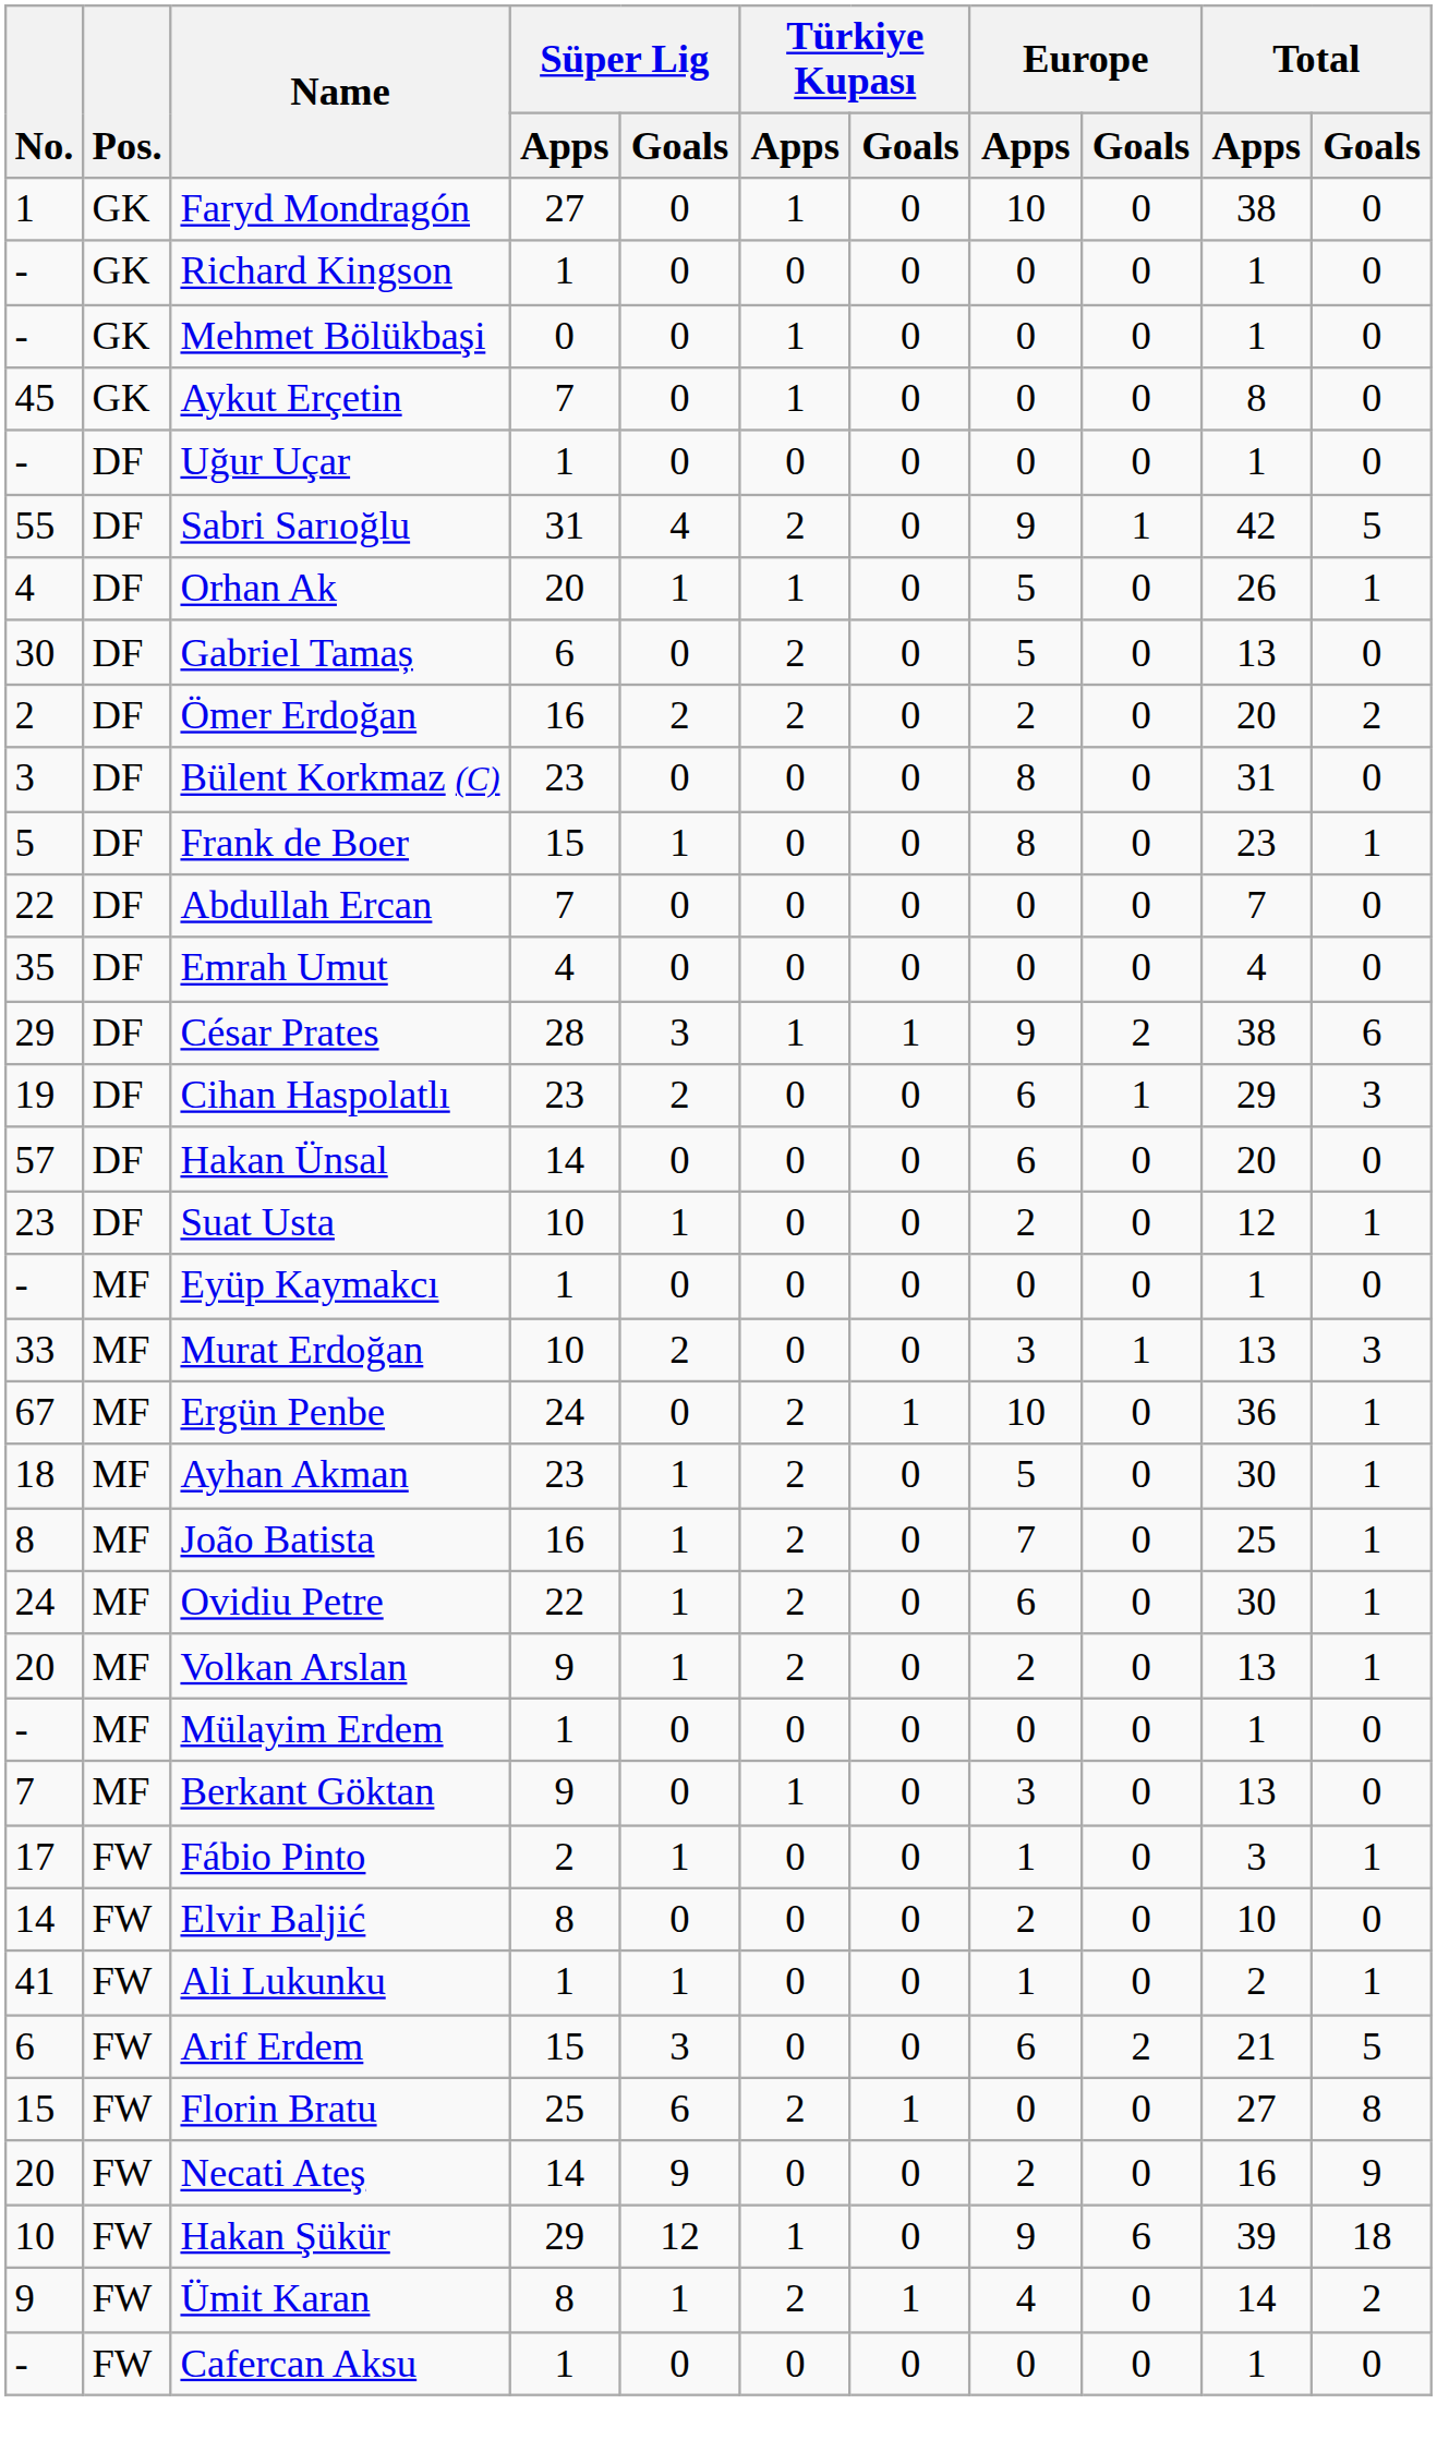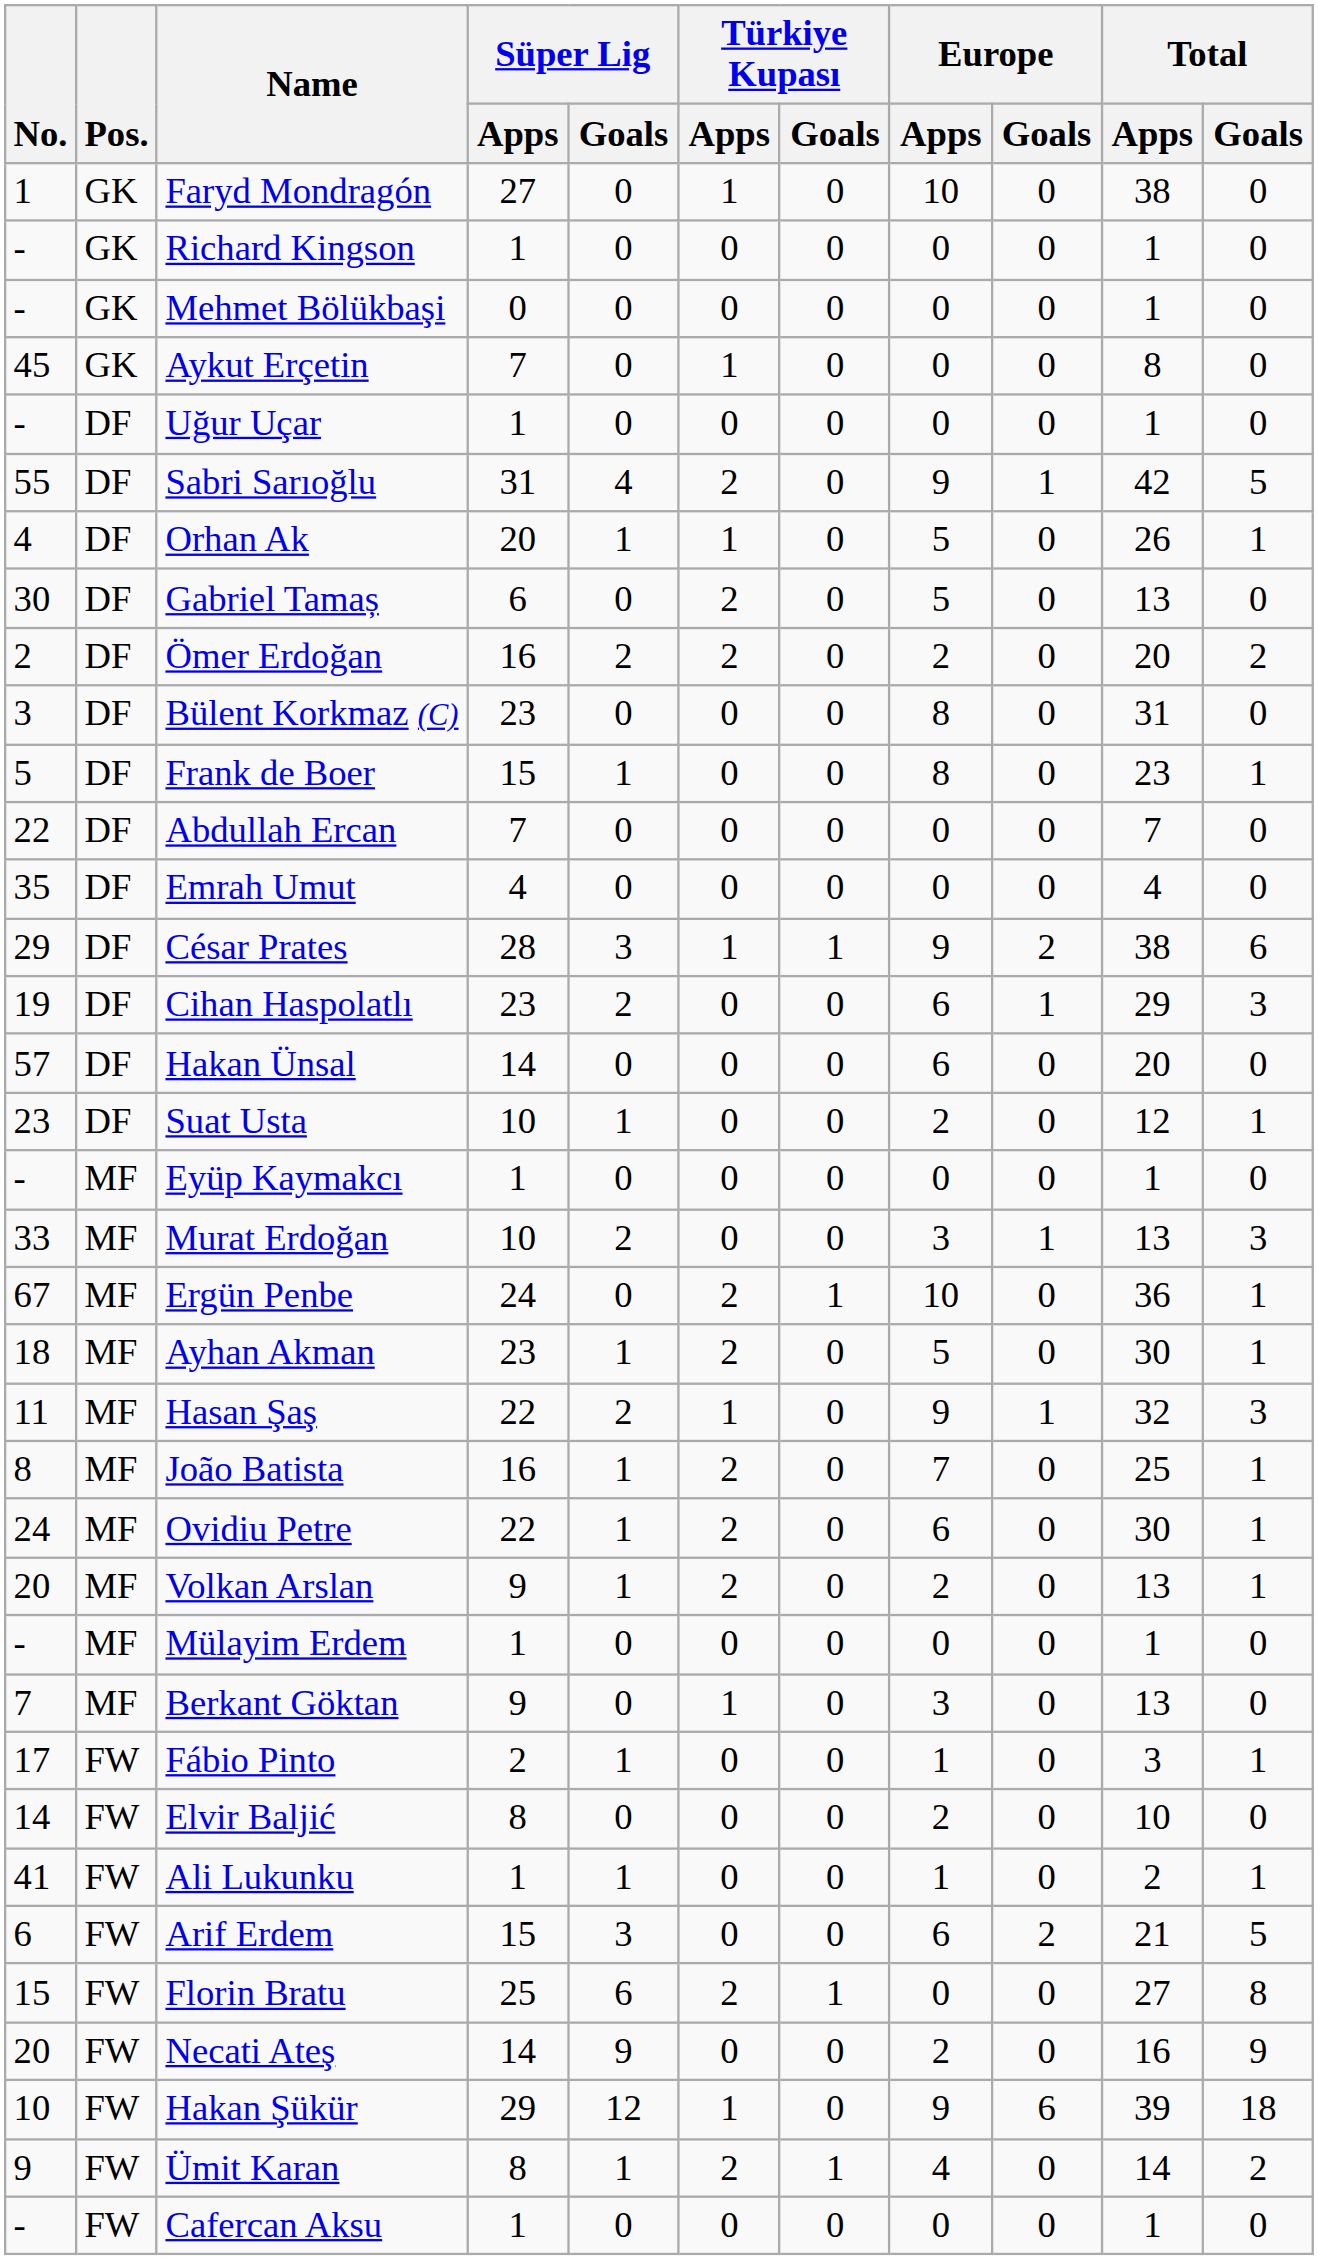 <table class="wikitable sortable" style="text-align:center">
 <tr>
 <th rowspan="2" style="vertical-align:bottom;">No.</th>
 <th rowspan="2" style="vertical-align:bottom;">Pos.</th>
 <th rowspan="2">Name</th>
 <th colspan="2" style="width:85px;"><a href='#'>Süper Lig</a></th>
 <th colspan="2" style="width:85px;"><a href='#'>Türkiye Kupası</a></th>
 <th colspan="2" style="width:85px;">Europe</th>
 <th colspan="2" style="width:85px;">Total</th>
 </tr>
 <tr>
 <th>Apps</th>
 <th>Goals</th>
 <th>Apps</th>
 <th>Goals</th>
 <th>Apps</th>
 <th>Goals</th>
 <th>Apps</th>
 <th>Goals</th>
 </tr>
 <tr>
 <td align="left">1</td>
 <td align="left">GK</td>
 <td align="left"> <a href='#'>Faryd Mondragón</a></td>
 <td>27</td>
 <td>0</td>
 <td>1</td>
 <td>0</td>
 <td>10</td>
 <td>0</td>
 <td>38</td>
 <td>0</td>
 </tr>
 <tr>
 <td align="left">-</td>
 <td align="left">GK</td>
 <td align="left"> <a href='#'>Richard Kingson</a></td>
 <td>1</td>
 <td>0</td>
 <td>0</td>
 <td>0</td>
 <td>0</td>
 <td>0</td>
 <td>1</td>
 <td>0</td>
 </tr>
 <tr>
 <td align="left">-</td>
 <td align="left">GK</td>
 <td align="left"> <a href='#'>Mehmet Bölükbaşi</a></td>
 <td>0</td>
 <td>0</td>
-<td>1</td>
+<td>0</td>
 <td>0</td>
 <td>0</td>
 <td>0</td>
 <td>1</td>
 <td>0</td>
 </tr>
 <tr>
 <td align="left">45</td>
 <td align="left">GK</td>
 <td align="left"> <a href='#'>Aykut Erçetin</a></td>
 <td>7</td>
 <td>0</td>
 <td>1</td>
 <td>0</td>
 <td>0</td>
 <td>0</td>
 <td>8</td>
 <td>0</td>
 </tr>
 <tr>
 <td align="left">-</td>
 <td align="left">DF</td>
 <td align="left"> <a href='#'>Uğur Uçar</a></td>
 <td>1</td>
 <td>0</td>
 <td>0</td>
 <td>0</td>
 <td>0</td>
 <td>0</td>
 <td>1</td>
 <td>0</td>
 </tr>
 <tr>
 <td align="left">55</td>
 <td align="left">DF</td>
 <td align="left"> <a href='#'>Sabri Sarıoğlu</a></td>
 <td>31</td>
 <td>4</td>
 <td>2</td>
 <td>0</td>
 <td>9</td>
 <td>1</td>
 <td>42</td>
 <td>5</td>
 </tr>
 <tr>
 <td align="left">4</td>
 <td align="left">DF</td>
 <td align="left"> <a href='#'>Orhan Ak</a></td>
 <td>20</td>
 <td>1</td>
 <td>1</td>
 <td>0</td>
 <td>5</td>
 <td>0</td>
 <td>26</td>
 <td>1</td>
 </tr>
 <tr>
 <td align="left">30</td>
 <td align="left">DF</td>
 <td align="left"> <a href='#'>Gabriel Tamaș</a></td>
 <td>6</td>
 <td>0</td>
 <td>2</td>
 <td>0</td>
 <td>5</td>
 <td>0</td>
 <td>13</td>
 <td>0</td>
 </tr>
 <tr>
 <td align="left">2</td>
 <td align="left">DF</td>
 <td align="left"> <a href='#'>Ömer Erdoğan</a></td>
 <td>16</td>
 <td>2</td>
 <td>2</td>
 <td>0</td>
 <td>2</td>
 <td>0</td>
 <td>20</td>
 <td>2</td>
 </tr>
 <tr>
 <td align="left">3</td>
 <td align="left">DF</td>
 <td align="left"> <a href='#'>Bülent Korkmaz</a> <small><em><a href='#'>(C)</a></em></small></td>
 <td>23</td>
 <td>0</td>
 <td>0</td>
 <td>0</td>
 <td>8</td>
 <td>0</td>
 <td>31</td>
 <td>0</td>
 </tr>
 <tr>
 <td align="left">5</td>
 <td align="left">DF</td>
 <td align="left"> <a href='#'>Frank de Boer</a></td>
 <td>15</td>
 <td>1</td>
 <td>0</td>
 <td>0</td>
 <td>8</td>
 <td>0</td>
 <td>23</td>
 <td>1</td>
 </tr>
 <tr>
 <td align="left">22</td>
 <td align="left">DF</td>
 <td align="left"> <a href='#'>Abdullah Ercan</a></td>
 <td>7</td>
 <td>0</td>
 <td>0</td>
 <td>0</td>
 <td>0</td>
 <td>0</td>
 <td>7</td>
 <td>0</td>
 </tr>
 <tr>
 <td align="left">35</td>
 <td align="left">DF</td>
 <td align="left"> <a href='#'>Emrah Umut</a></td>
 <td>4</td>
 <td>0</td>
 <td>0</td>
 <td>0</td>
 <td>0</td>
 <td>0</td>
 <td>4</td>
 <td>0</td>
 </tr>
 <tr>
 <td align="left">29</td>
 <td align="left">DF</td>
 <td align="left"> <a href='#'>César Prates</a></td>
 <td>28</td>
 <td>3</td>
 <td>1</td>
 <td>1</td>
 <td>9</td>
 <td>2</td>
 <td>38</td>
 <td>6</td>
 </tr>
 <tr>
 <td align="left">19</td>
 <td align="left">DF</td>
 <td align="left"> <a href='#'>Cihan Haspolatlı</a></td>
 <td>23</td>
 <td>2</td>
 <td>0</td>
 <td>0</td>
 <td>6</td>
 <td>1</td>
 <td>29</td>
 <td>3</td>
 </tr>
 <tr>
 <td align="left">57</td>
 <td align="left">DF</td>
 <td align="left"> <a href='#'>Hakan Ünsal</a></td>
 <td>14</td>
 <td>0</td>
 <td>0</td>
 <td>0</td>
 <td>6</td>
 <td>0</td>
 <td>20</td>
 <td>0</td>
 </tr>
 <tr>
 <td align="left">23</td>
 <td align="left">DF</td>
 <td align="left"> <a href='#'>Suat Usta</a></td>
 <td>10</td>
 <td>1</td>
 <td>0</td>
 <td>0</td>
 <td>2</td>
 <td>0</td>
 <td>12</td>
 <td>1</td>
 </tr>
 <tr>
 <td align="left">-</td>
 <td align="left">MF</td>
 <td align="left"> <a href='#'>Eyüp Kaymakcı</a></td>
 <td>1</td>
 <td>0</td>
 <td>0</td>
 <td>0</td>
 <td>0</td>
 <td>0</td>
 <td>1</td>
 <td>0</td>
 </tr>
 <tr>
 <td align="left">33</td>
 <td align="left">MF</td>
 <td align="left"> <a href='#'>Murat Erdoğan</a></td>
 <td>10</td>
 <td>2</td>
 <td>0</td>
 <td>0</td>
 <td>3</td>
 <td>1</td>
 <td>13</td>
 <td>3</td>
 </tr>
 <tr>
 <td align="left">67</td>
 <td align="left">MF</td>
 <td align="left"> <a href='#'>Ergün Penbe</a></td>
 <td>24</td>
 <td>0</td>
 <td>2</td>
 <td>1</td>
 <td>10</td>
 <td>0</td>
 <td>36</td>
 <td>1</td>
 </tr>
 <tr>
 <td align="left">18</td>
 <td align="left">MF</td>
 <td align="left"> <a href='#'>Ayhan Akman</a></td>
 <td>23</td>
 <td>1</td>
 <td>2</td>
 <td>0</td>
 <td>5</td>
 <td>0</td>
 <td>30</td>
 <td>1</td>
 </tr>
 <tr>
+<td align="left">11</td>
+<td align="left">MF</td>
+<td align="left"> <a href='#'>Hasan Şaş</a></td>
+<td>22</td>
+<td>2</td>
+<td>1</td>
+<td>0</td>
+<td>9</td>
+<td>1</td>
+<td>32</td>
+<td>3</td>
+</tr>
+<tr>
 <td align="left">8</td>
 <td align="left">MF</td>
 <td align="left"> <a href='#'>João Batista</a></td>
 <td>16</td>
 <td>1</td>
 <td>2</td>
 <td>0</td>
 <td>7</td>
 <td>0</td>
 <td>25</td>
 <td>1</td>
 </tr>
 <tr>
 <td align="left">24</td>
 <td align="left">MF</td>
 <td align="left"> <a href='#'>Ovidiu Petre</a></td>
 <td>22</td>
 <td>1</td>
 <td>2</td>
 <td>0</td>
 <td>6</td>
 <td>0</td>
 <td>30</td>
 <td>1</td>
 </tr>
 <tr>
 <td align="left">20</td>
 <td align="left">MF</td>
 <td align="left"> <a href='#'>Volkan Arslan</a></td>
 <td>9</td>
 <td>1</td>
 <td>2</td>
 <td>0</td>
 <td>2</td>
 <td>0</td>
 <td>13</td>
 <td>1</td>
 </tr>
 <tr>
 <td align="left">-</td>
 <td align="left">MF</td>
 <td align="left"> <a href='#'>Mülayim Erdem</a></td>
 <td>1</td>
 <td>0</td>
 <td>0</td>
 <td>0</td>
 <td>0</td>
 <td>0</td>
 <td>1</td>
 <td>0</td>
 </tr>
 <tr>
 <td align="left">7</td>
 <td align="left">MF</td>
 <td align="left"> <a href='#'>Berkant Göktan</a></td>
 <td>9</td>
 <td>0</td>
 <td>1</td>
 <td>0</td>
 <td>3</td>
 <td>0</td>
 <td>13</td>
 <td>0</td>
 </tr>
 <tr>
 <td align="left">17</td>
 <td align="left">FW</td>
 <td align="left"> <a href='#'>Fábio Pinto</a></td>
 <td>2</td>
 <td>1</td>
 <td>0</td>
 <td>0</td>
 <td>1</td>
 <td>0</td>
 <td>3</td>
 <td>1</td>
 </tr>
 <tr>
 <td align="left">14</td>
 <td align="left">FW</td>
 <td align="left"> <a href='#'>Elvir Baljić</a></td>
 <td>8</td>
 <td>0</td>
 <td>0</td>
 <td>0</td>
 <td>2</td>
 <td>0</td>
 <td>10</td>
 <td>0</td>
 </tr>
 <tr>
 <td align="left">41</td>
 <td align="left">FW</td>
 <td align="left"> <a href='#'>Ali Lukunku</a></td>
 <td>1</td>
 <td>1</td>
 <td>0</td>
 <td>0</td>
 <td>1</td>
 <td>0</td>
 <td>2</td>
 <td>1</td>
 </tr>
 <tr>
 <td align="left">6</td>
 <td align="left">FW</td>
 <td align="left"> <a href='#'>Arif Erdem</a></td>
 <td>15</td>
 <td>3</td>
 <td>0</td>
 <td>0</td>
 <td>6</td>
 <td>2</td>
 <td>21</td>
 <td>5</td>
 </tr>
 <tr>
 <td align="left">15</td>
 <td align="left">FW</td>
 <td align="left"> <a href='#'>Florin Bratu</a></td>
 <td>25</td>
 <td>6</td>
 <td>2</td>
 <td>1</td>
 <td>0</td>
 <td>0</td>
 <td>27</td>
 <td>8</td>
 </tr>
 <tr>
 <td align="left">20</td>
 <td align="left">FW</td>
 <td align="left"> <a href='#'>Necati Ateş</a></td>
 <td>14</td>
 <td>9</td>
 <td>0</td>
 <td>0</td>
 <td>2</td>
 <td>0</td>
 <td>16</td>
 <td>9</td>
 </tr>
 <tr>
 <td align="left">10</td>
 <td align="left">FW</td>
 <td align="left"> <a href='#'>Hakan Şükür</a></td>
 <td>29</td>
 <td>12</td>
 <td>1</td>
 <td>0</td>
 <td>9</td>
 <td>6</td>
 <td>39</td>
 <td>18</td>
 </tr>
 <tr>
 <td align="left">9</td>
 <td align="left">FW</td>
 <td align="left"> <a href='#'>Ümit Karan</a></td>
 <td>8</td>
 <td>1</td>
 <td>2</td>
 <td>1</td>
 <td>4</td>
 <td>0</td>
 <td>14</td>
 <td>2</td>
 </tr>
 <tr>
 <td align="left">-</td>
 <td align="left">FW</td>
 <td align="left"> <a href='#'>Cafercan Aksu</a></td>
 <td>1</td>
 <td>0</td>
 <td>0</td>
 <td>0</td>
 <td>0</td>
 <td>0</td>
 <td>1</td>
 <td>0</td>
 </tr>
 </table>
